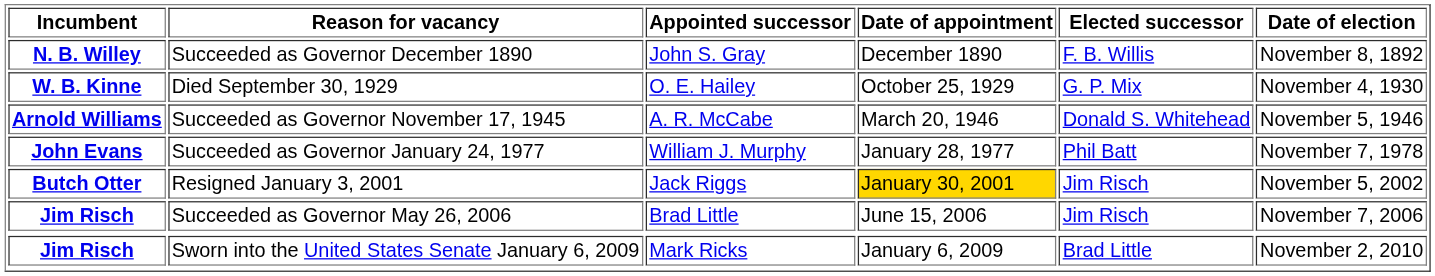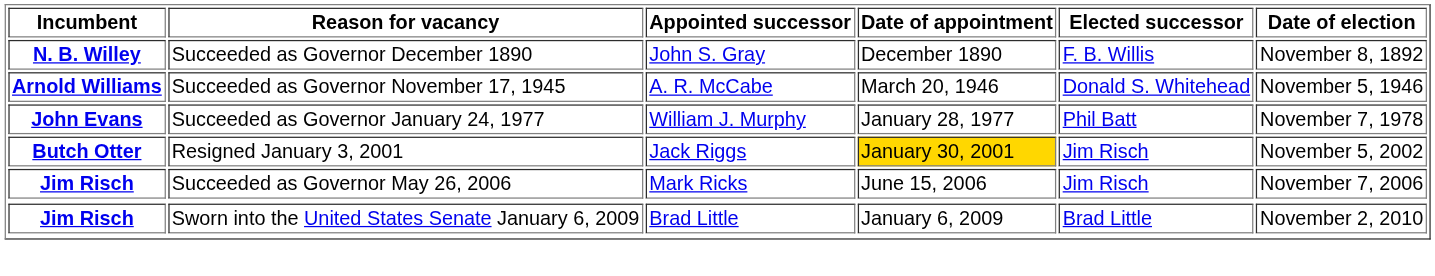 <table border="1" cellspacing="2" align="center" cellpadding="2">
 <tr align=center>
 <th>Incumbent</th>
 <th>Reason for vacancy</th>
 <th>Appointed successor</th>
 <th>Date of appointment</th>
 <th>Elected successor</th>
 <th>Date of election</th>
 </tr>
 <tr>
 <td align="center"><strong><a href='#'>N. B. Willey</a></strong></td>
 <td>Succeeded as Governor December 1890</td>
 <td><a href='#'>John S. Gray</a></td>
 <td>December 1890</td>
 <td><a href='#'>F. B. Willis</a></td>
 <td>November 8, 1892</td>
-</tr>
-<tr>
-<td align="center"><strong><a href='#'>W. B. Kinne</a></strong></td>
-<td>Died September 30, 1929</td>
-<td><a href='#'>O. E. Hailey</a></td>
-<td>October 25, 1929</td>
-<td><a href='#'>G. P. Mix</a></td>
-<td>November 4, 1930</td>
 </tr>
 <tr>
 <td align="center"><strong><a href='#'>Arnold Williams</a></strong></td>
 <td>Succeeded as Governor November 17, 1945</td>
 <td><a href='#'>A. R. McCabe</a></td>
 <td>March 20, 1946</td>
 <td><a href='#'>Donald S. Whitehead</a></td>
 <td>November 5, 1946</td>
 </tr>
 <tr>
 <td align="center"><strong><a href='#'>John Evans</a></strong></td>
 <td>Succeeded as Governor January 24, 1977</td>
 <td><a href='#'>William J. Murphy</a></td>
 <td>January 28, 1977</td>
 <td><a href='#'>Phil Batt</a></td>
 <td>November 7, 1978</td>
 </tr>
 <tr>
 <td align="center"><strong><a href='#'>Butch Otter</a></strong></td>
 <td>Resigned January 3, 2001</td>
 <td><a href='#'>Jack Riggs</a></td>
 <td style="background: gold;">January 30, 2001</td>
 <td><a href='#'>Jim Risch</a></td>
 <td>November 5, 2002</td>
 </tr>
 <tr>
 <td align="center"><strong><a href='#'>Jim Risch</a></strong></td>
 <td>Succeeded as Governor May 26, 2006</td>
-<td><a href='#'>Brad Little</a></td>
+<td><a href='#'>Mark Ricks</a></td>
 <td>June 15, 2006</td>
 <td><a href='#'>Jim Risch</a></td>
 <td>November 7, 2006</td>
 </tr>
 <tr>
 </tr>
 <tr>
 <td align="center"><strong><a href='#'>Jim Risch</a></strong></td>
 <td>Sworn into the <a href='#'>United States Senate</a> January 6, 2009</td>
-<td><a href='#'>Mark Ricks</a></td>
+<td><a href='#'>Brad Little</a></td>
 <td>January 6, 2009</td>
 <td><a href='#'>Brad Little</a></td>
 <td>November 2, 2010</td>
 </tr>
 <tr>
 </tr>
 </table>
